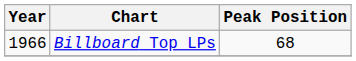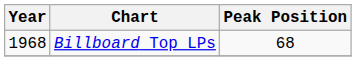 <table class="wikitable">
 <tr>
 <th align="left">Year</th>
 <th align="left">Chart</th>
 <th align="center">Peak Position</th>
 </tr>
 <tr>
-<td align="left">1966</td>
+<td align="left">1968</td>
 <td align="left"><a href='#'><em>Billboard</em> Top LPs</a></td>
 <td align="center">68</td>
 </tr>
 <tr>
 </tr>
 </table>
